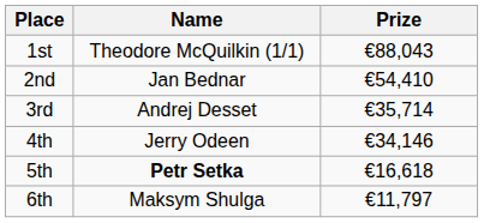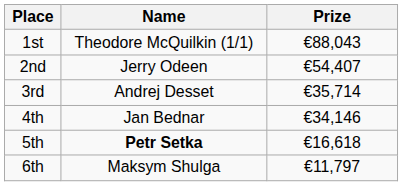 <table class="wikitable">
 <tr>
 <th width="50">Place</th>
 <th width="200">Name</th>
 <th width="125">Prize</th>
 </tr>
 <tr>
 <td align="center">1st</td>
 <td align="center">Theodore McQuilkin (1/1)</td>
 <td align="center">€88,043</td>
 </tr>
 <tr>
 <td align="center">2nd</td>
-<td align="center">Jan Bednar</td>
-<td align="center">€54,410</td>
+<td align="center">Jerry Odeen</td>
+<td align="center">€54,407</td>
 </tr>
 <tr>
 <td align="center">3rd</td>
 <td align="center">Andrej Desset</td>
 <td align="center">€35,714</td>
 </tr>
 <tr>
 <td align="center">4th</td>
-<td align="center">Jerry Odeen</td>
+<td align="center">Jan Bednar</td>
 <td align="center">€34,146</td>
 </tr>
 <tr>
 <td align="center">5th</td>
 <td align="center"><strong>Petr Setka</strong></td>
 <td align="center">€16,618</td>
 </tr>
 <tr>
 <td align="center">6th</td>
 <td align="center">Maksym Shulga</td>
 <td align="center">€11,797</td>
 </tr>
 </table>
